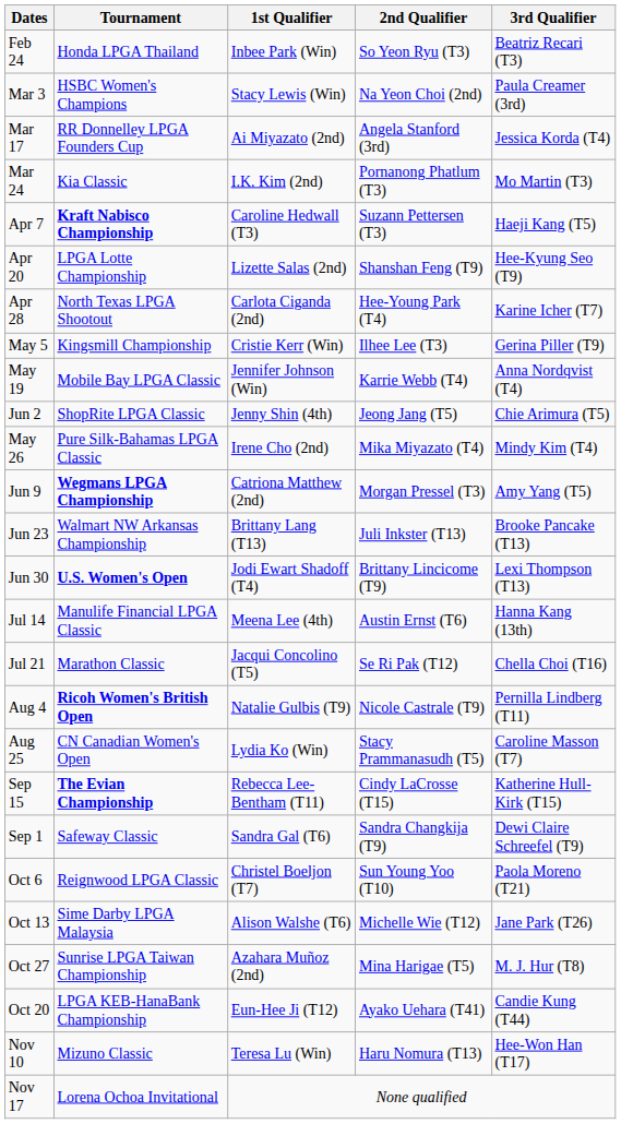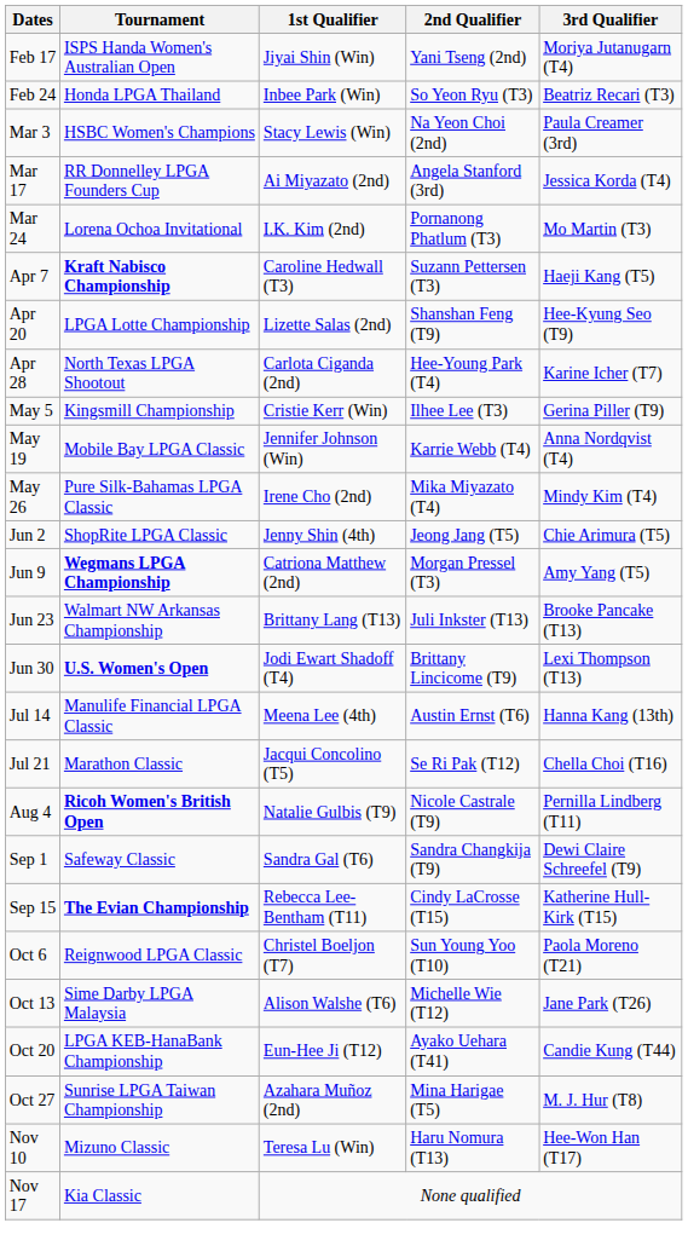 <table class="wikitable" style="font-size:95%;">
 <tr>
 <th>Dates</th>
 <th>Tournament</th>
 <th>1st Qualifier</th>
 <th>2nd Qualifier</th>
 <th>3rd Qualifier</th>
+</tr>
+<tr>
+<td>Feb 17</td>
+<td><a href='#'>ISPS Handa Women's Australian Open</a></td>
+<td> <a href='#'>Jiyai Shin</a> <span>(Win)</span></td>
+<td> <a href='#'>Yani Tseng</a> <span>(2nd)</span></td>
+<td> <a href='#'>Moriya Jutanugarn</a> <span>(T4)</span></td>
 </tr>
 <tr>
 <td>Feb 24</td>
 <td><a href='#'>Honda LPGA Thailand</a></td>
 <td> <a href='#'>Inbee Park</a> <span>(Win)</span></td>
 <td> <a href='#'>So Yeon Ryu</a> <span>(T3)</span></td>
 <td> <a href='#'>Beatriz Recari</a> <span>(T3)</span></td>
 </tr>
 <tr>
 <td>Mar 3</td>
 <td><a href='#'>HSBC Women's Champions</a></td>
 <td> <a href='#'>Stacy Lewis</a> <span>(Win)</span></td>
 <td> <a href='#'>Na Yeon Choi</a> <span>(2nd)</span></td>
 <td> <a href='#'>Paula Creamer</a> <span>(3rd)</span></td>
 </tr>
 <tr>
 <td>Mar 17</td>
 <td><a href='#'>RR Donnelley LPGA Founders Cup</a></td>
 <td> <a href='#'>Ai Miyazato</a> <span>(2nd)</span></td>
 <td> <a href='#'>Angela Stanford</a> <span>(3rd)</span></td>
 <td> <a href='#'>Jessica Korda</a> <span>(T4)</span></td>
 </tr>
 <tr>
 <td>Mar 24</td>
-<td><a href='#'>Kia Classic</a></td>
+<td><a href='#'>Lorena Ochoa Invitational</a></td>
 <td> <a href='#'>I.K. Kim</a> <span>(2nd)</span></td>
 <td> <a href='#'>Pornanong Phatlum</a> <span>(T3)</span></td>
 <td> <a href='#'>Mo Martin</a> <span>(T3)</span></td>
 </tr>
 <tr>
 <td>Apr 7</td>
 <td><strong><a href='#'>Kraft Nabisco Championship</a></strong></td>
 <td> <a href='#'>Caroline Hedwall</a> <span>(T3)</span></td>
 <td> <a href='#'>Suzann Pettersen</a>  <span>(T3)</span></td>
 <td> <a href='#'>Haeji Kang</a> <span>(T5)</span></td>
 </tr>
 <tr>
 <td>Apr 20</td>
 <td><a href='#'>LPGA Lotte Championship</a></td>
 <td> <a href='#'>Lizette Salas</a> <span>(2nd)</span></td>
 <td> <a href='#'>Shanshan Feng</a> <span>(T9)</span></td>
 <td> <a href='#'>Hee-Kyung Seo</a> <span>(T9)</span></td>
 </tr>
 <tr>
 <td>Apr 28</td>
 <td><a href='#'>North Texas LPGA Shootout</a></td>
 <td> <a href='#'>Carlota Ciganda</a> <span>(2nd)</span></td>
 <td> <a href='#'>Hee-Young Park</a> <span>(T4)</span></td>
 <td> <a href='#'>Karine Icher</a> <span>(T7)</span></td>
 </tr>
 <tr>
 <td>May 5</td>
 <td><a href='#'>Kingsmill Championship</a></td>
 <td> <a href='#'>Cristie Kerr</a> <span>(Win)</span></td>
 <td> <a href='#'>Ilhee Lee</a> <span>(T3)</span></td>
 <td> <a href='#'>Gerina Piller</a> <span>(T9)</span></td>
 </tr>
 <tr>
 <td>May 19</td>
 <td><a href='#'>Mobile Bay LPGA Classic</a></td>
 <td> <a href='#'>Jennifer Johnson</a> <span>(Win)</span></td>
 <td> <a href='#'>Karrie Webb</a> <span>(T4)</span></td>
 <td> <a href='#'>Anna Nordqvist</a> <span>(T4)</span></td>
 </tr>
 <tr>
+<td>May 26</td>
+<td><a href='#'>Pure Silk-Bahamas LPGA Classic</a></td>
+<td> <a href='#'>Irene Cho</a> <span>(2nd)</span></td>
+<td> <a href='#'>Mika Miyazato</a> <span>(T4)</span></td>
+<td> <a href='#'>Mindy Kim</a> <span>(T4)</span></td>
+</tr>
+<tr>
 <td>Jun 2</td>
 <td><a href='#'>ShopRite LPGA Classic</a></td>
 <td> <a href='#'>Jenny Shin</a> <span>(4th)</span></td>
 <td> <a href='#'>Jeong Jang</a> <span>(T5)</span></td>
 <td> <a href='#'>Chie Arimura</a> <span>(T5)</span></td>
-</tr>
-<tr>
-<td>May 26</td>
-<td><a href='#'>Pure Silk-Bahamas LPGA Classic</a></td>
-<td> <a href='#'>Irene Cho</a> <span>(2nd)</span></td>
-<td> <a href='#'>Mika Miyazato</a> <span>(T4)</span></td>
-<td> <a href='#'>Mindy Kim</a> <span>(T4)</span></td>
 </tr>
 <tr>
 <td>Jun 9</td>
 <td><strong><a href='#'>Wegmans LPGA Championship</a></strong></td>
 <td> <a href='#'>Catriona Matthew</a> <span>(2nd)</span></td>
 <td> <a href='#'>Morgan Pressel</a> <span>(T3)</span></td>
 <td> <a href='#'>Amy Yang</a> <span>(T5)</span></td>
 </tr>
 <tr>
 <td>Jun 23</td>
 <td><a href='#'>Walmart NW Arkansas Championship</a></td>
 <td> <a href='#'>Brittany Lang</a> <span>(T13)</span></td>
 <td> <a href='#'>Juli Inkster</a> <span>(T13)</span></td>
 <td> <a href='#'>Brooke Pancake</a> <span>(T13)</span></td>
 </tr>
 <tr>
 <td>Jun 30</td>
 <td><strong><a href='#'>U.S. Women's Open</a></strong></td>
 <td> <a href='#'>Jodi Ewart Shadoff</a> <span>(T4)</span></td>
 <td> <a href='#'>Brittany Lincicome</a> <span>(T9)</span></td>
 <td> <a href='#'>Lexi Thompson</a> <span>(T13)</span></td>
 </tr>
 <tr>
 <td>Jul 14</td>
 <td><a href='#'>Manulife Financial LPGA Classic</a></td>
 <td> <a href='#'>Meena Lee</a> <span>(4th)</span></td>
 <td> <a href='#'>Austin Ernst</a> <span>(T6)</span></td>
 <td> <a href='#'>Hanna Kang</a> <span>(13th)</span></td>
 </tr>
 <tr>
 <td>Jul 21</td>
 <td><a href='#'>Marathon Classic</a></td>
 <td> <a href='#'>Jacqui Concolino</a> <span>(T5)</span></td>
 <td> <a href='#'>Se Ri Pak</a> <span>(T12)</span></td>
 <td> <a href='#'>Chella Choi</a> <span>(T16)</span></td>
 </tr>
 <tr>
 <td>Aug 4</td>
 <td><strong><a href='#'>Ricoh Women's British Open</a></strong></td>
 <td> <a href='#'>Natalie Gulbis</a> <span>(T9)</span></td>
 <td> <a href='#'>Nicole Castrale</a> <span>(T9)</span></td>
 <td> <a href='#'>Pernilla Lindberg</a> <span>(T11)</span></td>
 </tr>
 <tr>
-<td>Aug 25</td>
-<td><a href='#'>CN Canadian Women's Open</a></td>
-<td> <a href='#'>Lydia Ko</a> <span>(Win)</span></td>
-<td> <a href='#'>Stacy Prammanasudh</a> <span>(T5)</span></td>
-<td> <a href='#'>Caroline Masson</a> <span>(T7)</span></td>
+<td>Sep 1</td>
+<td><a href='#'>Safeway Classic</a></td>
+<td> <a href='#'>Sandra Gal</a> <span>(T6)</span></td>
+<td> <a href='#'>Sandra Changkija</a> <span>(T9)</span></td>
+<td> <a href='#'>Dewi Claire Schreefel</a> <span>(T9)</span></td>
 </tr>
 <tr>
 <td>Sep 15</td>
 <td><strong><a href='#'>The Evian Championship</a></strong></td>
 <td> <a href='#'>Rebecca Lee-Bentham</a> <span>(T11)</span></td>
 <td> <a href='#'>Cindy LaCrosse</a> <span>(T15)</span></td>
 <td> <a href='#'>Katherine Hull-Kirk</a> <span>(T15)</span></td>
-</tr>
-<tr>
-<td>Sep 1</td>
-<td><a href='#'>Safeway Classic</a></td>
-<td> <a href='#'>Sandra Gal</a> <span>(T6)</span></td>
-<td> <a href='#'>Sandra Changkija</a> <span>(T9)</span></td>
-<td> <a href='#'>Dewi Claire Schreefel</a> <span>(T9)</span></td>
 </tr>
 <tr>
 <td>Oct 6</td>
 <td><a href='#'>Reignwood LPGA Classic</a></td>
 <td> <a href='#'>Christel Boeljon</a> <span>(T7)</span></td>
 <td> <a href='#'>Sun Young Yoo</a> <span>(T10)</span></td>
 <td> <a href='#'>Paola Moreno</a> <span>(T21)</span></td>
 </tr>
 <tr>
 <td>Oct 13</td>
 <td><a href='#'>Sime Darby LPGA Malaysia</a></td>
 <td> <a href='#'>Alison Walshe</a> <span>(T6)</span></td>
 <td> <a href='#'>Michelle Wie</a> <span>(T12)</span></td>
 <td> <a href='#'>Jane Park</a> <span>(T26)</span></td>
 </tr>
 <tr>
+<td>Oct 20</td>
+<td><a href='#'>LPGA KEB-HanaBank Championship</a></td>
+<td> <a href='#'>Eun-Hee Ji</a> <span>(T12)</span></td>
+<td> <a href='#'>Ayako Uehara</a> <span>(T41)</span></td>
+<td> <a href='#'>Candie Kung</a> <span>(T44)</span></td>
+</tr>
+<tr>
 <td>Oct 27</td>
 <td><a href='#'>Sunrise LPGA Taiwan Championship</a></td>
 <td> <a href='#'>Azahara Muñoz</a> <span>(2nd)</span></td>
 <td> <a href='#'>Mina Harigae</a> <span>(T5)</span></td>
 <td> <a href='#'>M. J. Hur</a> <span>(T8)</span></td>
-</tr>
-<tr>
-<td>Oct 20</td>
-<td><a href='#'>LPGA KEB-HanaBank Championship</a></td>
-<td> <a href='#'>Eun-Hee Ji</a> <span>(T12)</span></td>
-<td> <a href='#'>Ayako Uehara</a> <span>(T41)</span></td>
-<td> <a href='#'>Candie Kung</a> <span>(T44)</span></td>
 </tr>
 <tr>
 <td>Nov 10</td>
 <td><a href='#'>Mizuno Classic</a></td>
 <td> <a href='#'>Teresa Lu</a> <span>(Win)</span></td>
 <td> <a href='#'>Haru Nomura</a> <span>(T13)</span></td>
 <td> <a href='#'>Hee-Won Han</a> <span>(T17)</span></td>
 </tr>
 <tr>
 <td>Nov 17</td>
-<td><a href='#'>Lorena Ochoa Invitational</a></td>
+<td><a href='#'>Kia Classic</a></td>
 <td colspan=3 align=center><em>None qualified</em></td>
 </tr>
 </table>
